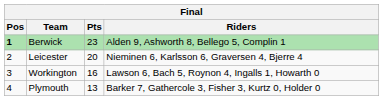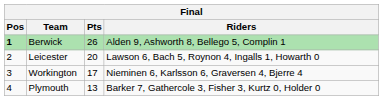 <table class="wikitable">
 <tr>
 <th colspan="4">Final</th>
 </tr>
 <tr>
 <th width=20>Pos</th>
 <th width=90>Team</th>
 <th width=20>Pts</th>
 <th width=450>Riders</th>
 </tr>
 <tr style="background:#ACE1AF;">
 <td><strong>1</strong></td>
 <td align=left>Berwick</td>
-<td>23</td>
+<td>26</td>
 <td>Alden 9, Ashworth 8, Bellego 5, Complin 1</td>
 </tr>
 <tr>
 <td>2</td>
 <td align=left>Leicester</td>
 <td>20</td>
-<td>Nieminen 6, Karlsson 6, Graversen 4, Bjerre 4</td>
+<td>Lawson 6, Bach 5, Roynon 4, Ingalls 1, Howarth 0</td>
 </tr>
 <tr>
 <td>3</td>
 <td align=left>Workington</td>
-<td>16</td>
-<td>Lawson 6, Bach 5, Roynon 4, Ingalls 1, Howarth 0</td>
+<td>17</td>
+<td>Nieminen 6, Karlsson 6, Graversen 4, Bjerre 4</td>
 </tr>
 <tr>
 <td>4</td>
 <td align=left>Plymouth</td>
 <td>13</td>
 <td>Barker 7, Gathercole 3, Fisher 3, Kurtz 0, Holder 0</td>
 </tr>
 </table>
